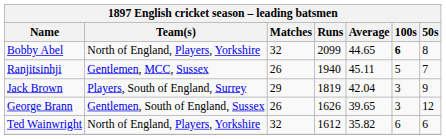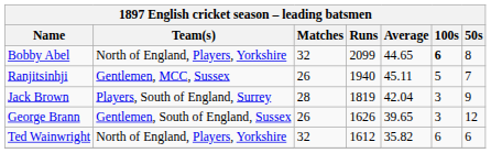 <table class="wikitable">
 <tr>
 <th bgcolor="#efefef" colspan="7">1897 English cricket season – leading batsmen</th>
 </tr>
 <tr bgcolor="#efefef">
 <th>Name</th>
 <th>Team(s)</th>
 <th>Matches</th>
 <th>Runs</th>
 <th>Average</th>
 <th>100s</th>
 <th>50s</th>
 </tr>
 <tr>
 <td><a href='#'>Bobby Abel</a></td>
 <td>North of England, <a href='#'>Players</a>, <a href='#'>Yorkshire</a></td>
 <td>32</td>
 <td>2099</td>
 <td>44.65</td>
 <td><strong>6</strong></td>
 <td>8</td>
 </tr>
 <tr>
 <td><a href='#'>Ranjitsinhji</a></td>
 <td><a href='#'>Gentlemen</a>, <a href='#'>MCC</a>, <a href='#'>Sussex</a></td>
 <td>26</td>
 <td>1940</td>
 <td>45.11</td>
 <td>5</td>
 <td>7</td>
 </tr>
 <tr>
 <td><a href='#'>Jack Brown</a></td>
 <td><a href='#'>Players</a>, South of England, <a href='#'>Surrey</a></td>
-<td>29</td>
+<td>28</td>
 <td>1819</td>
 <td>42.04</td>
 <td>3</td>
 <td>9</td>
 </tr>
 <tr>
 <td><a href='#'>George Brann</a></td>
 <td><a href='#'>Gentlemen</a>, South of England, <a href='#'>Sussex</a></td>
 <td>26</td>
 <td>1626</td>
 <td>39.65</td>
 <td>3</td>
 <td>12</td>
 </tr>
 <tr>
 <td><a href='#'>Ted Wainwright</a></td>
 <td>North of England, <a href='#'>Players</a>, <a href='#'>Yorkshire</a></td>
 <td>32</td>
 <td>1612</td>
 <td>35.82</td>
 <td>6</td>
 <td>6</td>
 </tr>
 <tr>
 </tr>
 </table>
